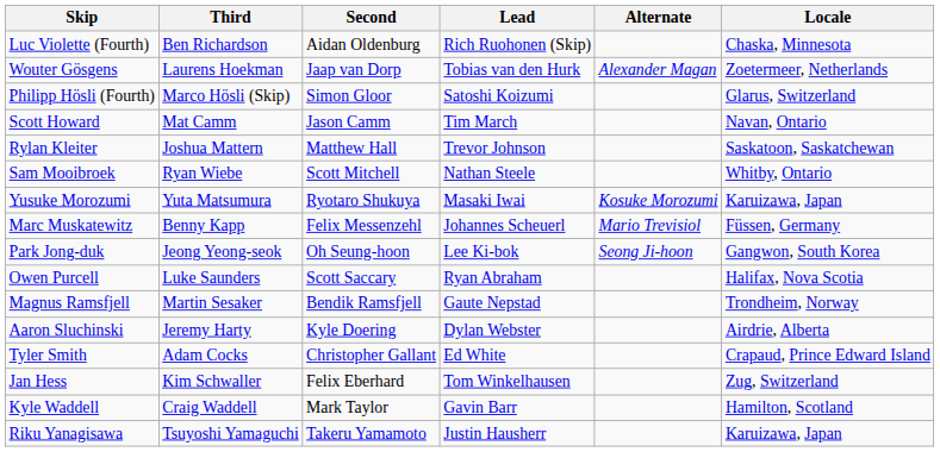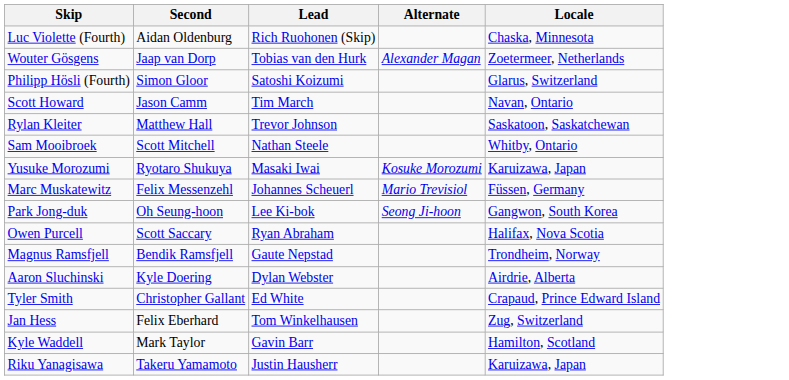 <table class=wikitable>
 <tr>
 <th scope="col">Skip</th>
-<th scope="col">Third</th>
 <th scope="col">Second</th>
 <th scope="col">Lead</th>
 <th scope="col">Alternate</th>
 <th scope="col">Locale</th>
 </tr>
 <tr>
 <td><a href='#'>Luc Violette</a> (Fourth)</td>
-<td><a href='#'>Ben Richardson</a></td>
 <td>Aidan Oldenburg</td>
 <td><a href='#'>Rich Ruohonen</a> (Skip)</td>
 <td></td>
 <td> <a href='#'>Chaska</a>, <a href='#'>Minnesota</a></td>
 </tr>
 <tr>
 <td><a href='#'>Wouter Gösgens</a></td>
-<td><a href='#'>Laurens Hoekman</a></td>
 <td><a href='#'>Jaap van Dorp</a></td>
 <td><a href='#'>Tobias van den Hurk</a></td>
 <td><em><a href='#'>Alexander Magan</a></em></td>
 <td> <a href='#'>Zoetermeer</a>, <a href='#'>Netherlands</a></td>
 </tr>
 <tr>
 <td><a href='#'>Philipp Hösli</a> (Fourth)</td>
-<td><a href='#'>Marco Hösli</a> (Skip)</td>
 <td><a href='#'>Simon Gloor</a></td>
 <td><a href='#'>Satoshi Koizumi</a></td>
 <td></td>
 <td> <a href='#'>Glarus</a>, <a href='#'>Switzerland</a></td>
 </tr>
 <tr>
 <td><a href='#'>Scott Howard</a></td>
-<td><a href='#'>Mat Camm</a></td>
 <td><a href='#'>Jason Camm</a></td>
 <td><a href='#'>Tim March</a></td>
 <td></td>
 <td> <a href='#'>Navan</a>, <a href='#'>Ontario</a></td>
 </tr>
 <tr>
 <td><a href='#'>Rylan Kleiter</a></td>
-<td><a href='#'>Joshua Mattern</a></td>
 <td><a href='#'>Matthew Hall</a></td>
 <td><a href='#'>Trevor Johnson</a></td>
 <td></td>
 <td> <a href='#'>Saskatoon</a>, <a href='#'>Saskatchewan</a></td>
 </tr>
 <tr>
 <td><a href='#'>Sam Mooibroek</a></td>
-<td><a href='#'>Ryan Wiebe</a></td>
 <td><a href='#'>Scott Mitchell</a></td>
 <td><a href='#'>Nathan Steele</a></td>
 <td></td>
 <td> <a href='#'>Whitby</a>, <a href='#'>Ontario</a></td>
 </tr>
 <tr>
 <td><a href='#'>Yusuke Morozumi</a></td>
-<td><a href='#'>Yuta Matsumura</a></td>
 <td><a href='#'>Ryotaro Shukuya</a></td>
 <td><a href='#'>Masaki Iwai</a></td>
 <td><em><a href='#'>Kosuke Morozumi</a></em></td>
 <td> <a href='#'>Karuizawa</a>, <a href='#'>Japan</a></td>
 </tr>
 <tr>
 <td><a href='#'>Marc Muskatewitz</a></td>
-<td><a href='#'>Benny Kapp</a></td>
 <td><a href='#'>Felix Messenzehl</a></td>
 <td><a href='#'>Johannes Scheuerl</a></td>
 <td><em><a href='#'>Mario Trevisiol</a></em></td>
 <td> <a href='#'>Füssen</a>, <a href='#'>Germany</a></td>
 </tr>
 <tr>
 <td><a href='#'>Park Jong-duk</a></td>
-<td><a href='#'>Jeong Yeong-seok</a></td>
 <td><a href='#'>Oh Seung-hoon</a></td>
 <td><a href='#'>Lee Ki-bok</a></td>
 <td><em><a href='#'>Seong Ji-hoon</a></em></td>
 <td> <a href='#'>Gangwon</a>, <a href='#'>South Korea</a></td>
 </tr>
 <tr>
 <td><a href='#'>Owen Purcell</a></td>
-<td><a href='#'>Luke Saunders</a></td>
 <td><a href='#'>Scott Saccary</a></td>
 <td><a href='#'>Ryan Abraham</a></td>
 <td></td>
 <td> <a href='#'>Halifax</a>, <a href='#'>Nova Scotia</a></td>
 </tr>
 <tr>
 <td><a href='#'>Magnus Ramsfjell</a></td>
-<td><a href='#'>Martin Sesaker</a></td>
 <td><a href='#'>Bendik Ramsfjell</a></td>
 <td><a href='#'>Gaute Nepstad</a></td>
 <td></td>
 <td> <a href='#'>Trondheim</a>, <a href='#'>Norway</a></td>
 </tr>
 <tr>
 <td><a href='#'>Aaron Sluchinski</a></td>
-<td><a href='#'>Jeremy Harty</a></td>
 <td><a href='#'>Kyle Doering</a></td>
 <td><a href='#'>Dylan Webster</a></td>
 <td></td>
 <td> <a href='#'>Airdrie</a>, <a href='#'>Alberta</a></td>
 </tr>
 <tr>
 <td><a href='#'>Tyler Smith</a></td>
-<td><a href='#'>Adam Cocks</a></td>
 <td><a href='#'>Christopher Gallant</a></td>
 <td><a href='#'>Ed White</a></td>
 <td></td>
 <td> <a href='#'>Crapaud</a>, <a href='#'>Prince Edward Island</a></td>
 </tr>
 <tr>
 <td><a href='#'>Jan Hess</a></td>
-<td><a href='#'>Kim Schwaller</a></td>
 <td>Felix Eberhard</td>
 <td><a href='#'>Tom Winkelhausen</a></td>
 <td></td>
 <td> <a href='#'>Zug</a>, <a href='#'>Switzerland</a></td>
 </tr>
 <tr>
 <td><a href='#'>Kyle Waddell</a></td>
-<td><a href='#'>Craig Waddell</a></td>
 <td>Mark Taylor</td>
 <td><a href='#'>Gavin Barr</a></td>
 <td></td>
 <td> <a href='#'>Hamilton</a>, <a href='#'>Scotland</a></td>
 </tr>
 <tr>
 <td><a href='#'>Riku Yanagisawa</a></td>
-<td><a href='#'>Tsuyoshi Yamaguchi</a></td>
 <td><a href='#'>Takeru Yamamoto</a></td>
 <td><a href='#'>Justin Hausherr</a></td>
 <td></td>
 <td> <a href='#'>Karuizawa</a>, <a href='#'>Japan</a></td>
 </tr>
 </table>
